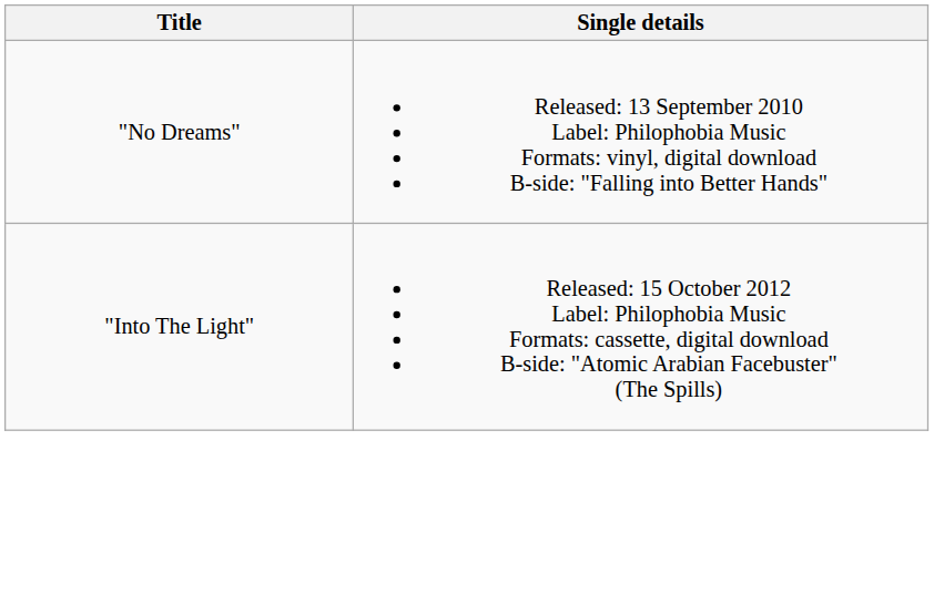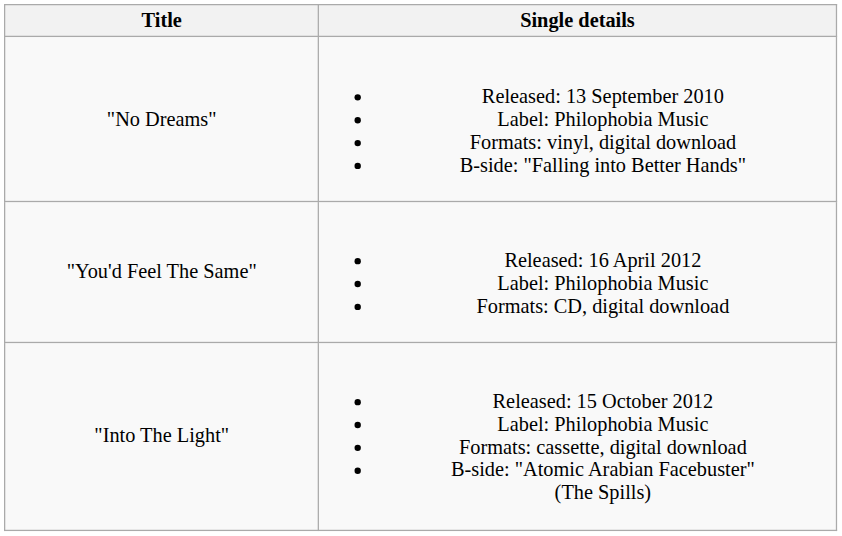 <table class="wikitable plainrowheaders" style="text-align:center;">
 <tr>
 <th style="width:15em;">Title</th>
 <th style="width:25em;">Single details</th>
 </tr>
 <tr>
 <td>"No Dreams"</td>
 <td><br><ul><li>Released: 13 September 2010</li><li>Label: Philophobia Music</li><li>Formats: vinyl, digital download</li><li>B-side: "Falling into Better Hands"</li></ul></td>
 </tr>
 <tr>
+<td>"You'd Feel The Same"</td>
+<td><br><ul><li>Released: 16 April 2012</li><li>Label: Philophobia Music</li><li>Formats: CD, digital download</li></ul></td>
+</tr>
+<tr>
 <td>"Into The Light"</td>
 <td><br><ul><li>Released: 15 October 2012</li><li>Label: Philophobia Music</li><li>Formats: cassette, digital download</li><li>B-side: "Atomic Arabian Facebuster"<br> (The Spills)</li></ul></td>
 </tr>
 </table>
